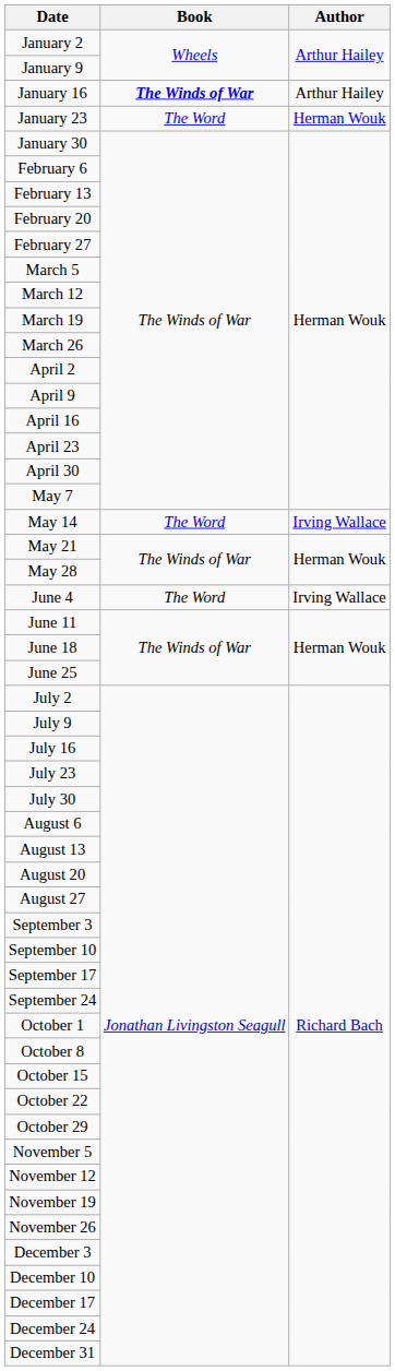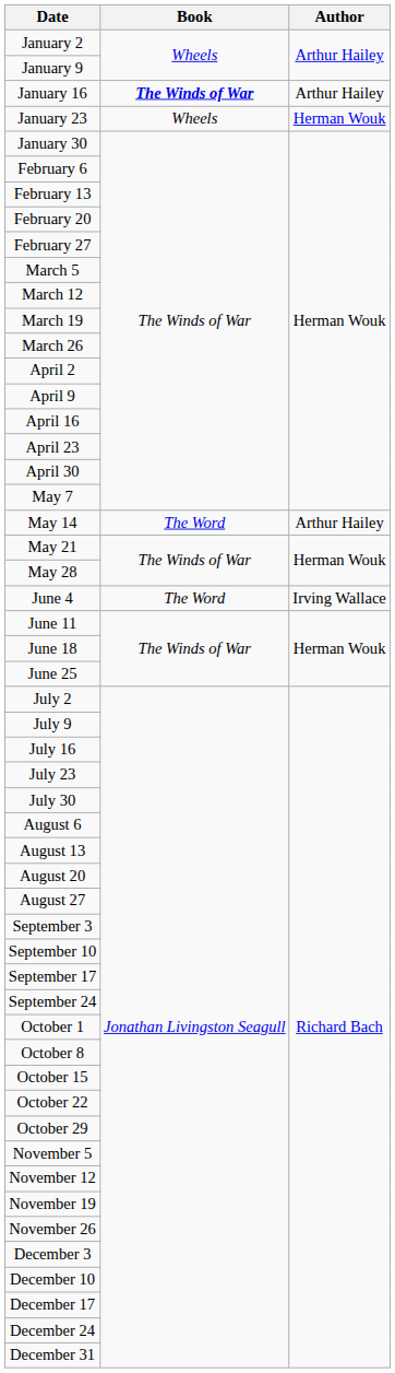 <table class="wikitable sortable" style="text-align: center">
 <tr>
 <th>Date</th>
 <th>Book</th>
 <th>Author</th>
 </tr>
 <tr>
 <td>January 2</td>
 <td rowspan=2><em><a href='#'>Wheels</a></em></td>
 <td rowspan=2><a href='#'>Arthur Hailey</a></td>
 </tr>
 <tr>
 <td>January 9</td>
 </tr>
 <tr>
 <td>January 16</td>
 <td><strong><em><a href='#'>The Winds of War</a></em></strong></td>
 <td>Arthur Hailey</td>
 </tr>
 <tr>
 <td>January 23</td>
-<td><em><a href='#'>The Word</a></em></td>
+<td><em>Wheels</em></td>
 <td><a href='#'>Herman Wouk</a></td>
 </tr>
 <tr>
 <td>January 30</td>
 <td rowspan=15><em>The Winds of War</em></td>
 <td rowspan=15>Herman Wouk</td>
 </tr>
 <tr>
 <td>February 6</td>
 </tr>
 <tr>
 <td>February 13</td>
 </tr>
 <tr>
 <td>February 20</td>
 </tr>
 <tr>
 <td>February 27</td>
 </tr>
 <tr>
 <td>March 5</td>
 </tr>
 <tr>
 <td>March 12</td>
 </tr>
 <tr>
 <td>March 19</td>
 </tr>
 <tr>
 <td>March 26</td>
 </tr>
 <tr>
 <td>April 2</td>
 </tr>
 <tr>
 <td>April 9</td>
 </tr>
 <tr>
 <td>April 16</td>
 </tr>
 <tr>
 <td>April 23</td>
 </tr>
 <tr>
 <td>April 30</td>
 </tr>
 <tr>
 <td>May 7</td>
 </tr>
 <tr>
 <td>May 14</td>
 <td><em><a href='#'>The Word</a></em></td>
-<td><a href='#'>Irving Wallace</a></td>
+<td>Arthur Hailey</td>
 </tr>
 <tr>
 <td>May 21</td>
 <td rowspan=2><em>The Winds of War</em></td>
 <td rowspan=2>Herman Wouk</td>
 </tr>
 <tr>
 <td>May 28</td>
 </tr>
 <tr>
 <td>June 4</td>
 <td><em>The Word</em></td>
 <td>Irving Wallace</td>
 </tr>
 <tr>
 <td>June 11</td>
 <td rowspan=3><em>The Winds of War</em></td>
 <td rowspan=3>Herman Wouk</td>
 </tr>
 <tr>
 <td>June 18</td>
 </tr>
 <tr>
 <td>June 25</td>
 </tr>
 <tr>
 <td>July 2</td>
 <td rowspan=27><em><a href='#'>Jonathan Livingston Seagull</a></em></td>
 <td rowspan=27><a href='#'>Richard Bach</a></td>
 </tr>
 <tr>
 <td>July 9</td>
 </tr>
 <tr>
 <td>July 16</td>
 </tr>
 <tr>
 <td>July 23</td>
 </tr>
 <tr>
 <td>July 30</td>
 </tr>
 <tr>
 <td>August 6</td>
 </tr>
 <tr>
 <td>August 13</td>
 </tr>
 <tr>
 <td>August 20</td>
 </tr>
 <tr>
 <td>August 27</td>
 </tr>
 <tr>
 <td>September 3</td>
 </tr>
 <tr>
 <td>September 10</td>
 </tr>
 <tr>
 <td>September 17</td>
 </tr>
 <tr>
 <td>September 24</td>
 </tr>
 <tr>
 <td>October 1</td>
 </tr>
 <tr>
 <td>October 8</td>
 </tr>
 <tr>
 <td>October 15</td>
 </tr>
 <tr>
 <td>October 22</td>
 </tr>
 <tr>
 <td>October 29</td>
 </tr>
 <tr>
 <td>November 5</td>
 </tr>
 <tr>
 <td>November 12</td>
 </tr>
 <tr>
 <td>November 19</td>
 </tr>
 <tr>
 <td>November 26</td>
 </tr>
 <tr>
 <td>December 3</td>
 </tr>
 <tr>
 <td>December 10</td>
 </tr>
 <tr>
 <td>December 17</td>
 </tr>
 <tr>
 <td>December 24</td>
 </tr>
 <tr>
 <td>December 31</td>
 </tr>
 </table>
